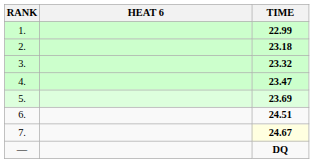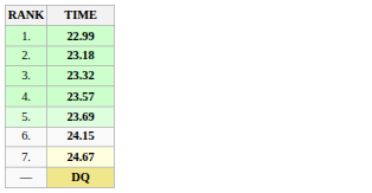 <table class="wikitable" style="border-collapse: collapse; font-size: 90%;">
 <tr>
 <th>RANK</th>
-<th style="width: 20em">HEAT 6</th>
 <th style="width: 5em">TIME</th>
 </tr>
 <tr style="background:#ccffcc;">
 <td align="center">1.</td>
-<td></td>
 <td align="center"><strong>22.99</strong></td>
 </tr>
 <tr style="background:#ccffcc;">
 <td align="center">2.</td>
-<td></td>
 <td align="center"><strong>23.18</strong></td>
 </tr>
 <tr style="background:#ccffcc;">
 <td align="center">3.</td>
-<td></td>
 <td align="center"><strong>23.32</strong></td>
 </tr>
 <tr style="background:#ccffcc;">
 <td align="center">4.</td>
-<td></td>
-<td align="center"><strong>23.47</strong></td>
+<td align="center"><strong>23.57</strong></td>
 </tr>
 <tr style="background:#ddffdd;">
 <td align="center">5.</td>
-<td></td>
 <td align="center"><strong>23.69</strong></td>
 </tr>
 <tr>
 <td align="center">6.</td>
-<td></td>
-<td align="center"><strong>24.51</strong></td>
+<td align="center"><strong>24.15</strong></td>
 </tr>
 <tr>
 <td align="center">7.</td>
-<td></td>
 <td align="center" style="background: lightyellow;"><strong>24.67</strong></td>
 </tr>
 <tr>
 <td align="center">—</td>
-<td></td>
-<td align="center"><strong>DQ</strong></td>
+<td align="center" style="background: khaki;"><strong>DQ</strong></td>
 </tr>
 </table>
